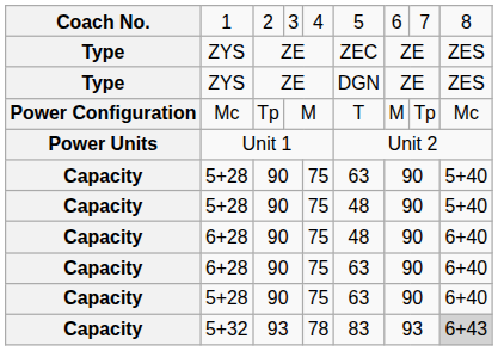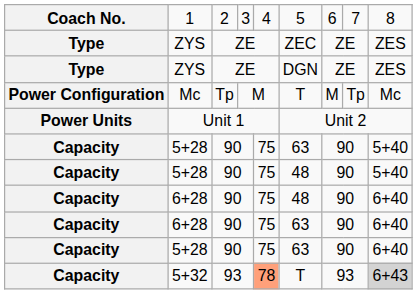 <table class="wikitable" style="text-align: center; font-size: small;">
 <tr>
 <th>Coach No.</th>
 <td>1</td>
 <td>2</td>
 <td>3</td>
 <td>4</td>
 <td>5</td>
 <td>6</td>
 <td>7</td>
 <td>8</td>
 </tr>
 <tr>
 <th>Type</th>
 <td>ZYS</td>
 <td colspan="3">ZE</td>
 <td>ZEC</td>
 <td colspan="2">ZE</td>
 <td>ZES</td>
 </tr>
 <tr>
 <th>Type</th>
 <td>ZYS</td>
 <td colspan="3">ZE</td>
 <td>DGN</td>
 <td colspan="2">ZE</td>
 <td>ZES</td>
 </tr>
 <tr>
 <th>Power Configuration</th>
 <td>Mc</td>
 <td>Tp</td>
 <td colspan=2>M</td>
 <td>T</td>
 <td>M</td>
 <td>Tp</td>
 <td>Mc</td>
 </tr>
 <tr>
 <th>Power Units</th>
 <td colspan=4>Unit 1</td>
 <td colspan=4>Unit 2</td>
 </tr>
 <tr>
 <th>Capacity</th>
 <td>5+28</td>
 <td colspan="2">90</td>
 <td>75</td>
 <td>63</td>
 <td colspan="2">90</td>
 <td>5+40</td>
 </tr>
 <tr>
 <th>Capacity</th>
 <td>5+28</td>
 <td colspan="2">90</td>
 <td>75</td>
 <td>48</td>
 <td colspan="2">90</td>
 <td>5+40</td>
 </tr>
 <tr>
 <th>Capacity</th>
 <td>6+28</td>
 <td colspan="2">90</td>
 <td>75</td>
 <td>48</td>
 <td colspan="2">90</td>
 <td>6+40</td>
 </tr>
 <tr>
 <th>Capacity</th>
 <td>6+28</td>
 <td colspan="2">90</td>
 <td>75</td>
 <td>63</td>
 <td colspan="2">90</td>
 <td>6+40</td>
 </tr>
 <tr>
 <th>Capacity</th>
 <td>5+28</td>
 <td colspan="2">90</td>
 <td>75</td>
 <td>63</td>
 <td colspan="2">90</td>
 <td>6+40</td>
 </tr>
 <tr>
 <th>Capacity</th>
 <td>5+32</td>
 <td colspan="2">93</td>
-<td>78</td>
-<td>83</td>
+<td style="background: lightsalmon;">78</td>
+<td>T</td>
 <td colspan="2">93</td>
 <td style="background: lightgrey;">6+43</td>
 </tr>
 </table>
